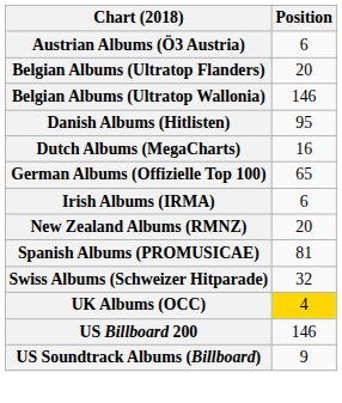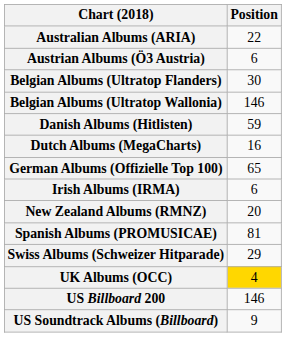 <table class="wikitable sortable plainrowheaders" style="text-align:center">
 <tr>
 <th scope="col">Chart (2018)</th>
 <th scope="col">Position</th>
+</tr>
+<tr>
+<th scope="row">Australian Albums (ARIA)</th>
+<td>22</td>
 </tr>
 <tr>
 <th scope="row">Austrian Albums (Ö3 Austria)</th>
 <td>6</td>
 </tr>
 <tr>
 <th scope="row">Belgian Albums (Ultratop Flanders)</th>
-<td>20</td>
+<td>30</td>
 </tr>
 <tr>
 <th scope="row">Belgian Albums (Ultratop Wallonia)</th>
 <td>146</td>
 </tr>
 <tr>
 <th scope="row">Danish Albums (Hitlisten)</th>
-<td>95</td>
+<td>59</td>
 </tr>
 <tr>
 <th scope="row">Dutch Albums (MegaCharts)</th>
 <td>16</td>
 </tr>
 <tr>
 <th scope="row">German Albums (Offizielle Top 100)</th>
 <td>65</td>
 </tr>
 <tr>
 <th scope="row">Irish Albums (IRMA)</th>
 <td>6</td>
 </tr>
 <tr>
 <th scope="row">New Zealand Albums (RMNZ)</th>
 <td>20</td>
 </tr>
 <tr>
 <th scope="row">Spanish Albums (PROMUSICAE)</th>
 <td>81</td>
 </tr>
 <tr>
 <th scope="row">Swiss Albums (Schweizer Hitparade)</th>
-<td>32</td>
+<td>29</td>
 </tr>
 <tr>
 <th scope="row">UK Albums (OCC)</th>
 <td style="background: gold;">4</td>
 </tr>
 <tr>
 <th scope="row">US <em>Billboard</em> 200</th>
 <td>146</td>
 </tr>
 <tr>
 <th scope="row">US Soundtrack Albums (<em>Billboard</em>)</th>
 <td>9</td>
 </tr>
 </table>
